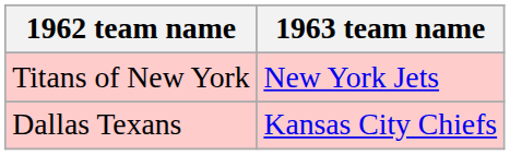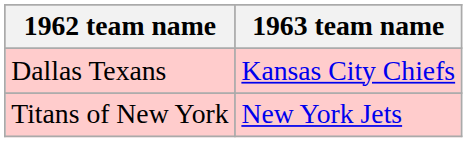 <table class="wikitable">
 <tr>
 <th>1962 team name</th>
 <th>1963 team name</th>
 </tr>
 <tr>
+<td style="background-color: #FFCCCC">Dallas Texans</td>
+<td style="background-color: #FFCCCC"><a href='#'>Kansas City Chiefs</a></td>
+</tr>
+<tr>
 <td style="background-color: #FFCCCC">Titans of New York</td>
 <td style="background-color: #FFCCCC"><a href='#'>New York Jets</a></td>
 </tr>
-<tr>
-<td style="background-color: #FFCCCC">Dallas Texans</td>
-<td style="background-color: #FFCCCC"><a href='#'>Kansas City Chiefs</a></td>
-</tr>
 </table>
